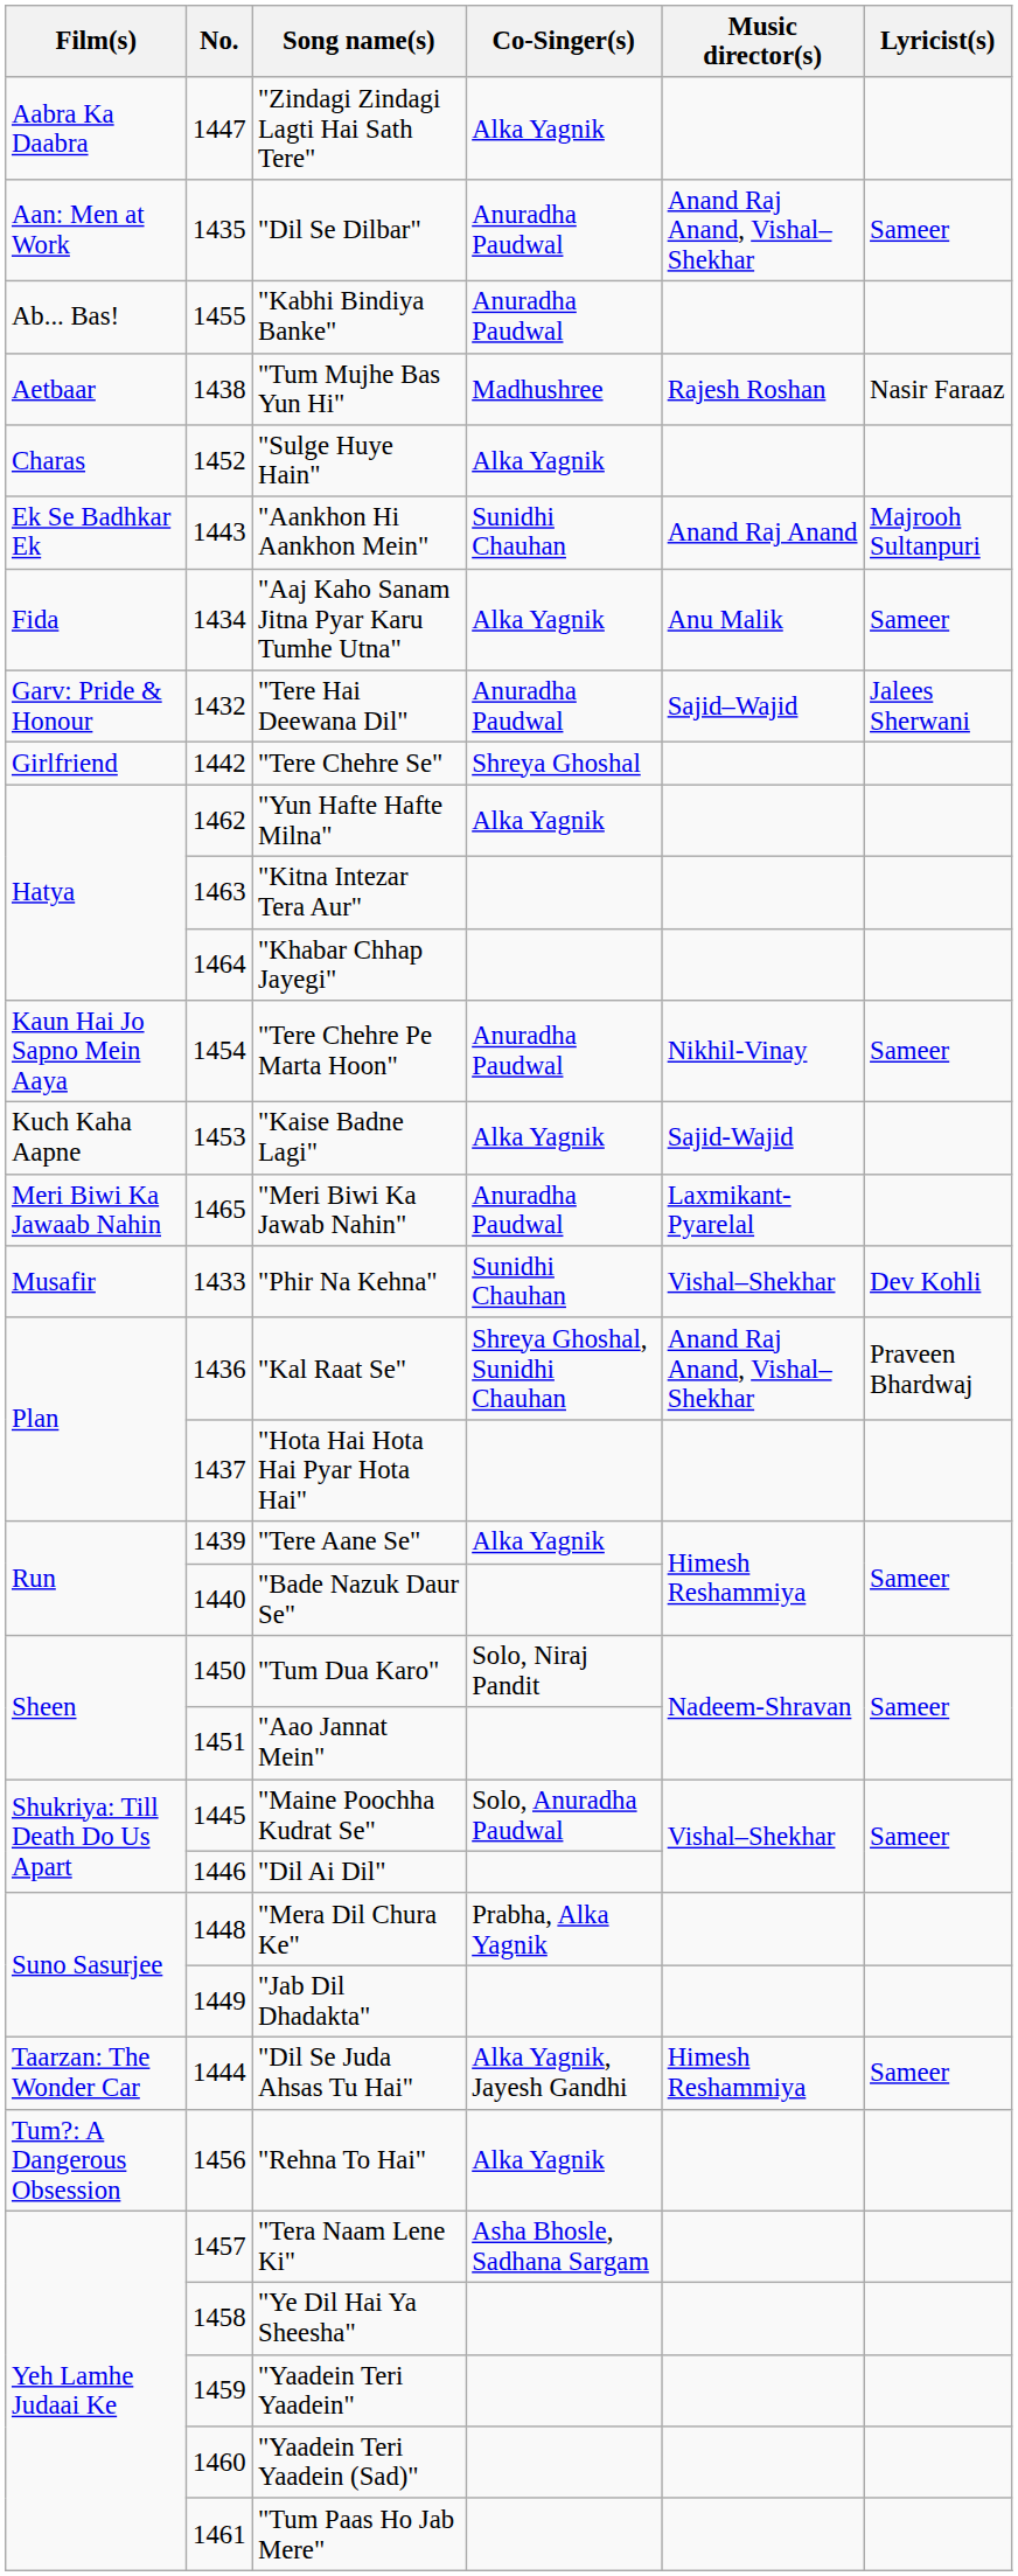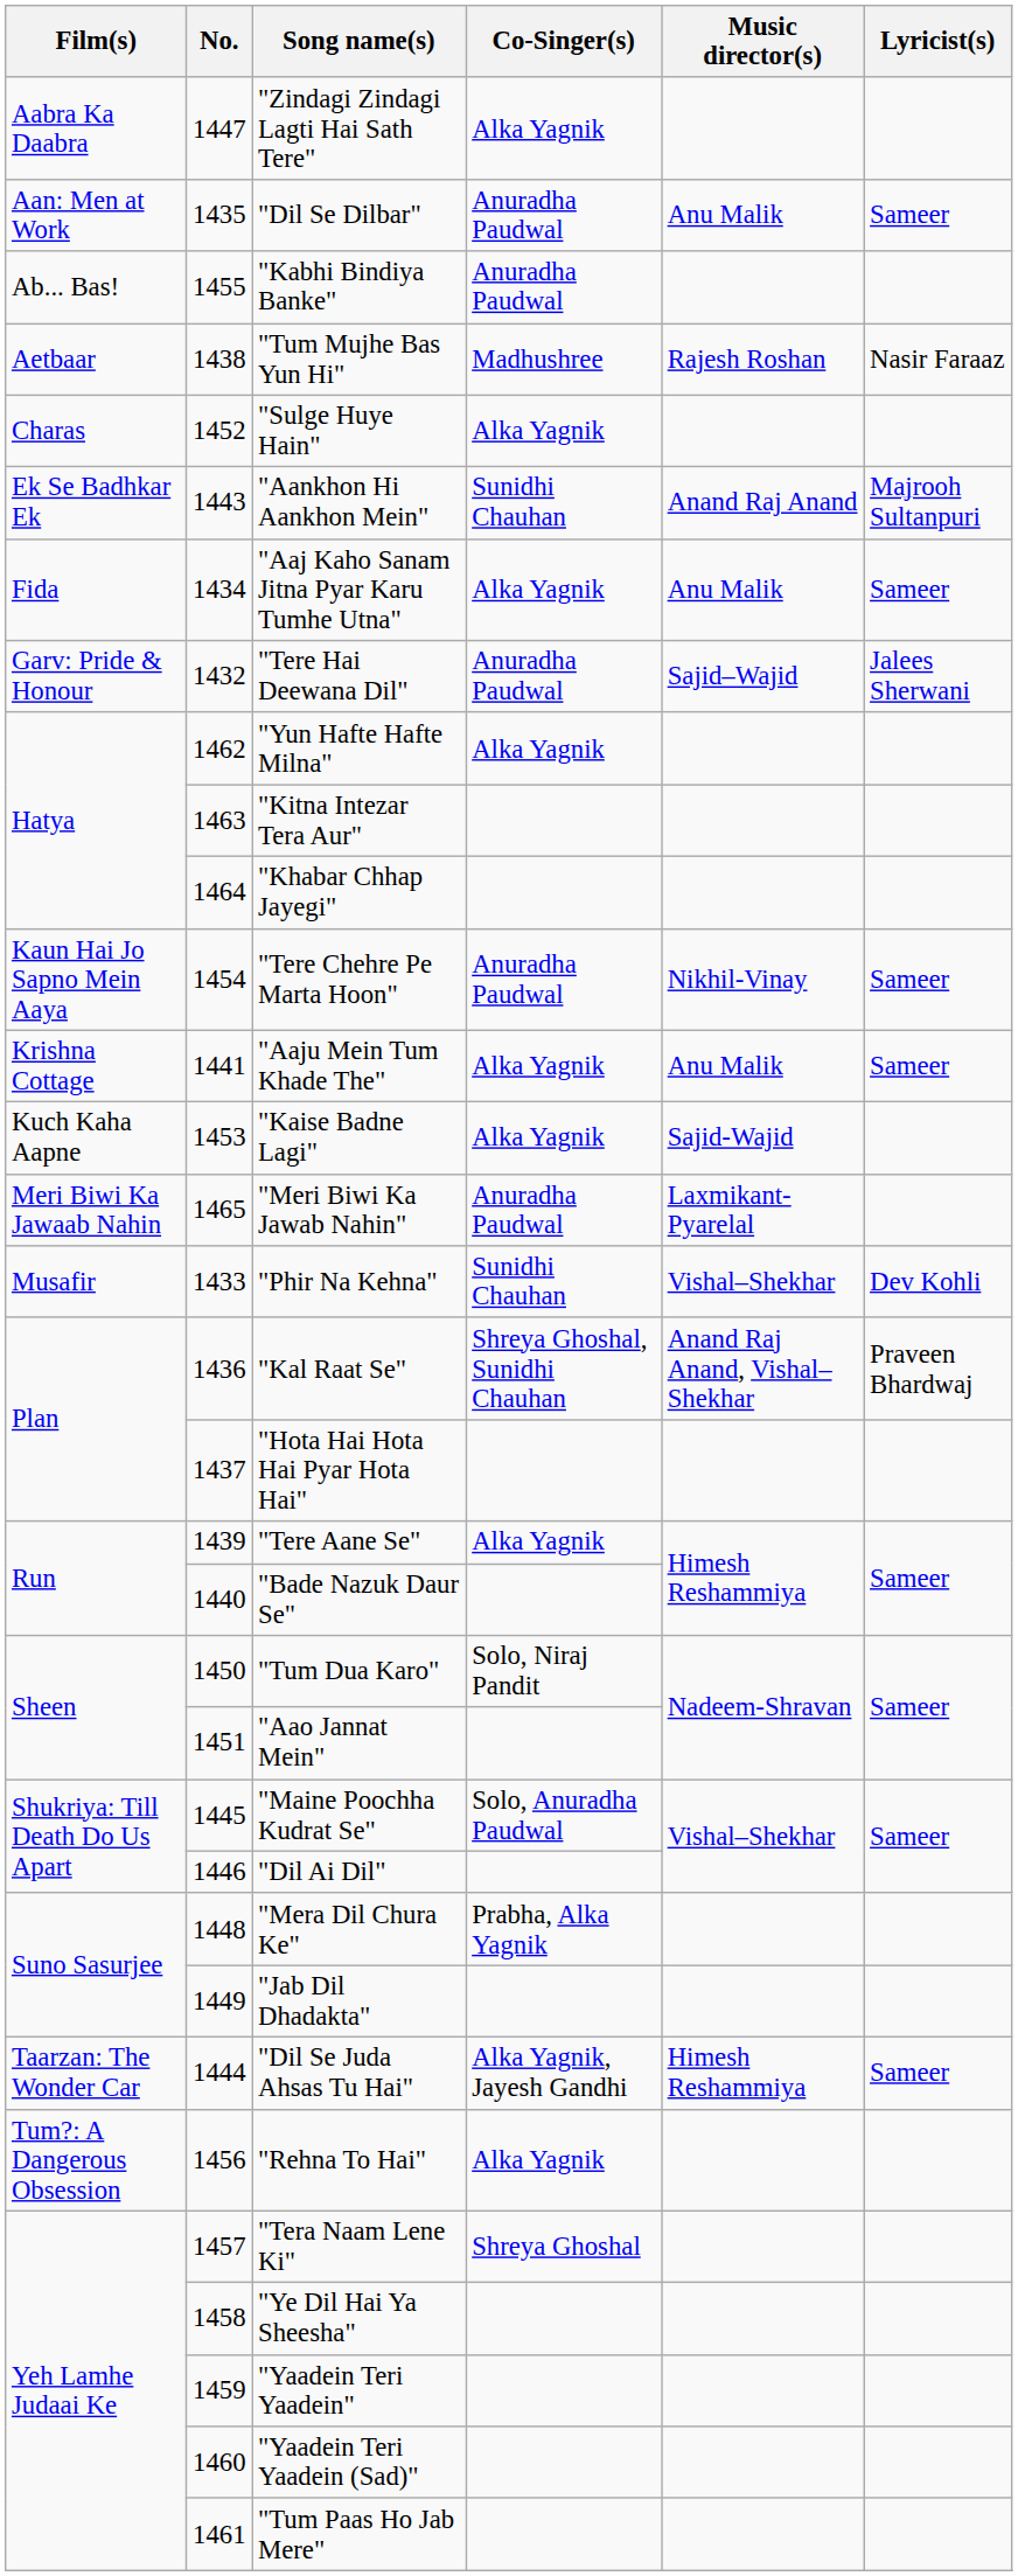 <table class="wikitable sortable">
 <tr>
 <th>Film(s)</th>
 <th>No.</th>
 <th>Song name(s)</th>
 <th>Co-Singer(s)</th>
 <th>Music director(s)</th>
 <th>Lyricist(s)</th>
 </tr>
 <tr>
 <td><a href='#'>Aabra Ka Daabra</a></td>
 <td>1447</td>
 <td>"Zindagi Zindagi Lagti Hai Sath Tere"</td>
 <td><a href='#'>Alka Yagnik</a></td>
 <td></td>
 <td></td>
 </tr>
 <tr>
 <td><a href='#'>Aan: Men at Work</a></td>
 <td>1435</td>
 <td>"Dil Se Dilbar"</td>
 <td><a href='#'>Anuradha Paudwal</a></td>
-<td><a href='#'>Anand Raj Anand</a>, <a href='#'>Vishal–Shekhar</a></td>
+<td><a href='#'>Anu Malik</a></td>
 <td><a href='#'>Sameer</a></td>
 </tr>
 <tr>
 <td>Ab... Bas!</td>
 <td>1455</td>
 <td>"Kabhi Bindiya Banke"</td>
 <td><a href='#'>Anuradha Paudwal</a></td>
 <td></td>
 <td></td>
 </tr>
 <tr>
 <td><a href='#'>Aetbaar</a></td>
 <td>1438</td>
 <td>"Tum Mujhe Bas Yun Hi"</td>
 <td><a href='#'>Madhushree</a></td>
 <td><a href='#'>Rajesh Roshan</a></td>
 <td>Nasir Faraaz</td>
 </tr>
 <tr>
 <td><a href='#'>Charas</a></td>
 <td>1452</td>
 <td>"Sulge Huye Hain"</td>
 <td><a href='#'>Alka Yagnik</a></td>
 <td></td>
 <td></td>
 </tr>
 <tr>
 <td><a href='#'>Ek Se Badhkar Ek</a></td>
 <td>1443</td>
 <td>"Aankhon Hi Aankhon Mein"</td>
 <td><a href='#'>Sunidhi Chauhan</a></td>
 <td><a href='#'>Anand Raj Anand</a></td>
 <td><a href='#'>Majrooh Sultanpuri</a></td>
 </tr>
 <tr>
 <td><a href='#'>Fida</a></td>
 <td>1434</td>
 <td>"Aaj Kaho Sanam Jitna Pyar Karu Tumhe Utna"</td>
 <td><a href='#'>Alka Yagnik</a></td>
 <td><a href='#'>Anu Malik</a></td>
 <td><a href='#'>Sameer</a></td>
 </tr>
 <tr>
 <td><a href='#'>Garv: Pride & Honour</a></td>
 <td>1432</td>
 <td>"Tere Hai Deewana Dil"</td>
 <td><a href='#'>Anuradha Paudwal</a></td>
 <td><a href='#'>Sajid–Wajid</a></td>
 <td><a href='#'>Jalees Sherwani</a></td>
 </tr>
 <tr>
-<td><a href='#'>Girlfriend</a></td>
-<td>1442</td>
-<td>"Tere Chehre Se"</td>
-<td><a href='#'>Shreya Ghoshal</a></td>
-<td></td>
-<td></td>
-</tr>
-<tr>
 <td rowspan="3"><a href='#'>Hatya</a></td>
 <td>1462</td>
 <td>"Yun Hafte Hafte Milna"</td>
 <td><a href='#'>Alka Yagnik</a></td>
 <td></td>
 <td></td>
 </tr>
 <tr>
 <td>1463</td>
 <td>"Kitna Intezar Tera Aur"</td>
 <td></td>
 <td></td>
 <td></td>
 </tr>
 <tr>
 <td>1464</td>
 <td>"Khabar Chhap Jayegi"</td>
 <td></td>
 <td></td>
 <td></td>
 </tr>
 <tr>
 <td><a href='#'>Kaun Hai Jo Sapno Mein Aaya</a></td>
 <td>1454</td>
 <td>"Tere Chehre Pe Marta Hoon"</td>
 <td><a href='#'>Anuradha Paudwal</a></td>
 <td><a href='#'>Nikhil-Vinay</a></td>
+<td><a href='#'>Sameer</a></td>
+</tr>
+<tr>
+<td><a href='#'>Krishna Cottage</a></td>
+<td>1441</td>
+<td>"Aaju Mein Tum Khade The"</td>
+<td><a href='#'>Alka Yagnik</a></td>
+<td><a href='#'>Anu Malik</a></td>
 <td><a href='#'>Sameer</a></td>
 </tr>
 <tr>
 <td>Kuch Kaha Aapne</td>
 <td>1453</td>
 <td>"Kaise Badne Lagi"</td>
 <td><a href='#'>Alka Yagnik</a></td>
 <td><a href='#'>Sajid-Wajid</a></td>
 <td></td>
 </tr>
 <tr>
 <td><a href='#'>Meri Biwi Ka Jawaab Nahin</a></td>
 <td>1465</td>
 <td>"Meri Biwi Ka Jawab Nahin"</td>
 <td><a href='#'>Anuradha Paudwal</a></td>
 <td><a href='#'>Laxmikant-Pyarelal</a></td>
 <td></td>
 </tr>
 <tr>
 <td><a href='#'>Musafir</a></td>
 <td>1433</td>
 <td>"Phir Na Kehna"</td>
 <td><a href='#'>Sunidhi Chauhan</a></td>
 <td><a href='#'>Vishal–Shekhar</a></td>
 <td><a href='#'>Dev Kohli</a></td>
 </tr>
 <tr>
 <td rowspan="2"><a href='#'>Plan</a></td>
 <td>1436</td>
 <td>"Kal Raat Se"</td>
 <td><a href='#'>Shreya Ghoshal</a>, <a href='#'>Sunidhi Chauhan</a></td>
 <td><a href='#'>Anand Raj Anand</a>, <a href='#'>Vishal–Shekhar</a></td>
 <td>Praveen Bhardwaj</td>
 </tr>
 <tr>
 <td>1437</td>
 <td>"Hota Hai Hota Hai Pyar Hota Hai"</td>
 <td></td>
 <td></td>
 <td></td>
 </tr>
 <tr>
 <td rowspan="2"><a href='#'>Run</a></td>
 <td>1439</td>
 <td>"Tere Aane Se"</td>
 <td><a href='#'>Alka Yagnik</a></td>
 <td rowspan="2"><a href='#'>Himesh Reshammiya</a></td>
 <td rowspan="2"><a href='#'>Sameer</a></td>
 </tr>
 <tr>
 <td>1440</td>
 <td>"Bade Nazuk Daur Se"</td>
 <td></td>
 </tr>
 <tr>
 <td rowspan="2"><a href='#'>Sheen</a></td>
 <td>1450</td>
 <td>"Tum Dua Karo"</td>
 <td>Solo, Niraj Pandit</td>
 <td rowspan="2"><a href='#'>Nadeem-Shravan</a></td>
 <td rowspan="2"><a href='#'>Sameer</a></td>
 </tr>
 <tr>
 <td>1451</td>
 <td>"Aao Jannat Mein"</td>
 <td></td>
 </tr>
 <tr>
 <td rowspan="2"><a href='#'>Shukriya: Till Death Do Us Apart</a></td>
 <td>1445</td>
 <td>"Maine Poochha Kudrat Se"</td>
 <td>Solo, <a href='#'>Anuradha Paudwal</a></td>
 <td rowspan="2"><a href='#'>Vishal–Shekhar</a></td>
 <td rowspan="2"><a href='#'>Sameer</a></td>
 </tr>
 <tr>
 <td>1446</td>
 <td>"Dil Ai Dil"</td>
 <td></td>
 </tr>
 <tr>
 <td rowspan="2"><a href='#'>Suno Sasurjee</a></td>
 <td>1448</td>
 <td>"Mera Dil Chura Ke"</td>
 <td>Prabha, <a href='#'>Alka Yagnik</a></td>
 <td></td>
 <td></td>
 </tr>
 <tr>
 <td>1449</td>
 <td>"Jab Dil Dhadakta"</td>
 <td></td>
 <td></td>
 <td></td>
 </tr>
 <tr>
 <td><a href='#'>Taarzan: The Wonder Car</a></td>
 <td>1444</td>
 <td>"Dil Se Juda Ahsas Tu Hai"</td>
 <td><a href='#'>Alka Yagnik</a>, Jayesh Gandhi</td>
 <td><a href='#'>Himesh Reshammiya</a></td>
 <td><a href='#'>Sameer</a></td>
 </tr>
 <tr>
 <td><a href='#'>Tum?: A Dangerous Obsession</a></td>
 <td>1456</td>
 <td>"Rehna To Hai"</td>
 <td><a href='#'>Alka Yagnik</a></td>
 <td></td>
 <td></td>
 </tr>
 <tr>
 <td rowspan="5"><a href='#'>Yeh Lamhe Judaai Ke</a></td>
 <td>1457</td>
 <td>"Tera Naam Lene Ki"</td>
-<td><a href='#'>Asha Bhosle</a>, <a href='#'>Sadhana Sargam</a></td>
+<td><a href='#'>Shreya Ghoshal</a></td>
 <td></td>
 <td></td>
 </tr>
 <tr>
 <td>1458</td>
 <td>"Ye Dil Hai Ya Sheesha"</td>
 <td></td>
 <td></td>
 <td></td>
 </tr>
 <tr>
 <td>1459</td>
 <td>"Yaadein Teri Yaadein"</td>
 <td></td>
 <td></td>
 <td></td>
 </tr>
 <tr>
 <td>1460</td>
 <td>"Yaadein Teri Yaadein (Sad)"</td>
 <td></td>
 <td></td>
 <td></td>
 </tr>
 <tr>
 <td>1461</td>
 <td>"Tum Paas Ho Jab Mere"</td>
 <td></td>
 <td></td>
 <td></td>
 </tr>
 <tr>
 </tr>
 <tr>
 </tr>
 </table>
